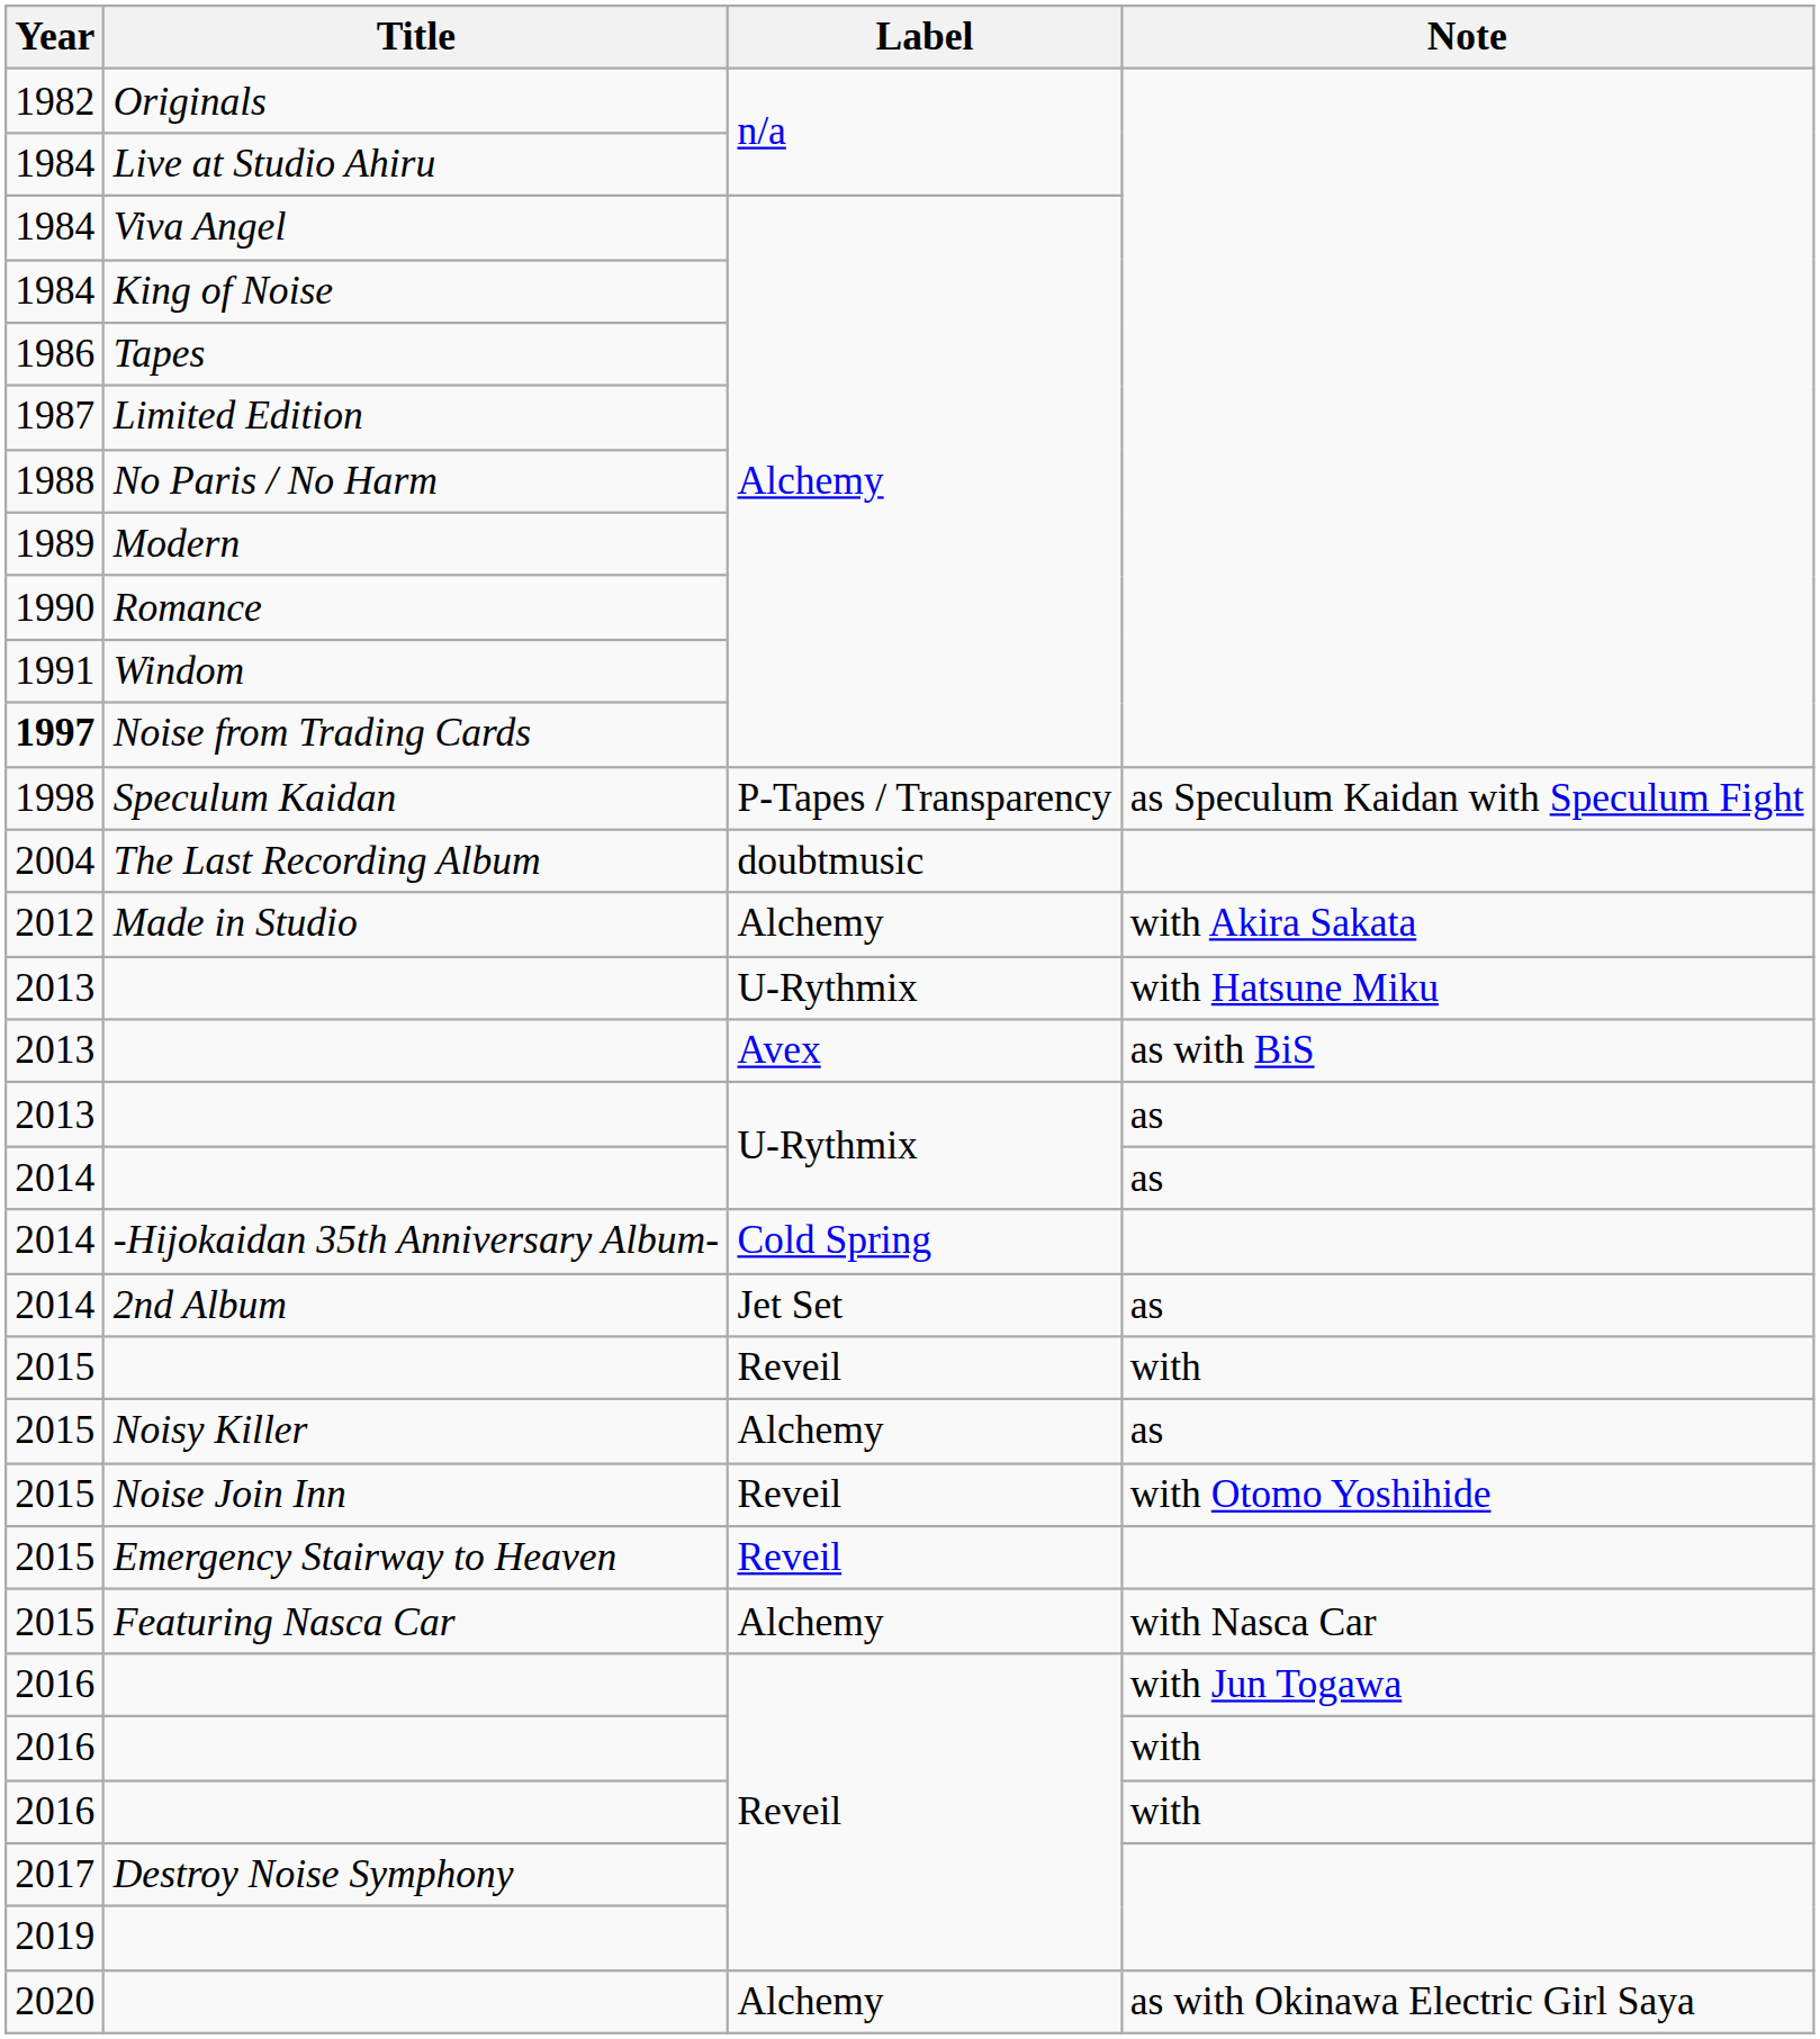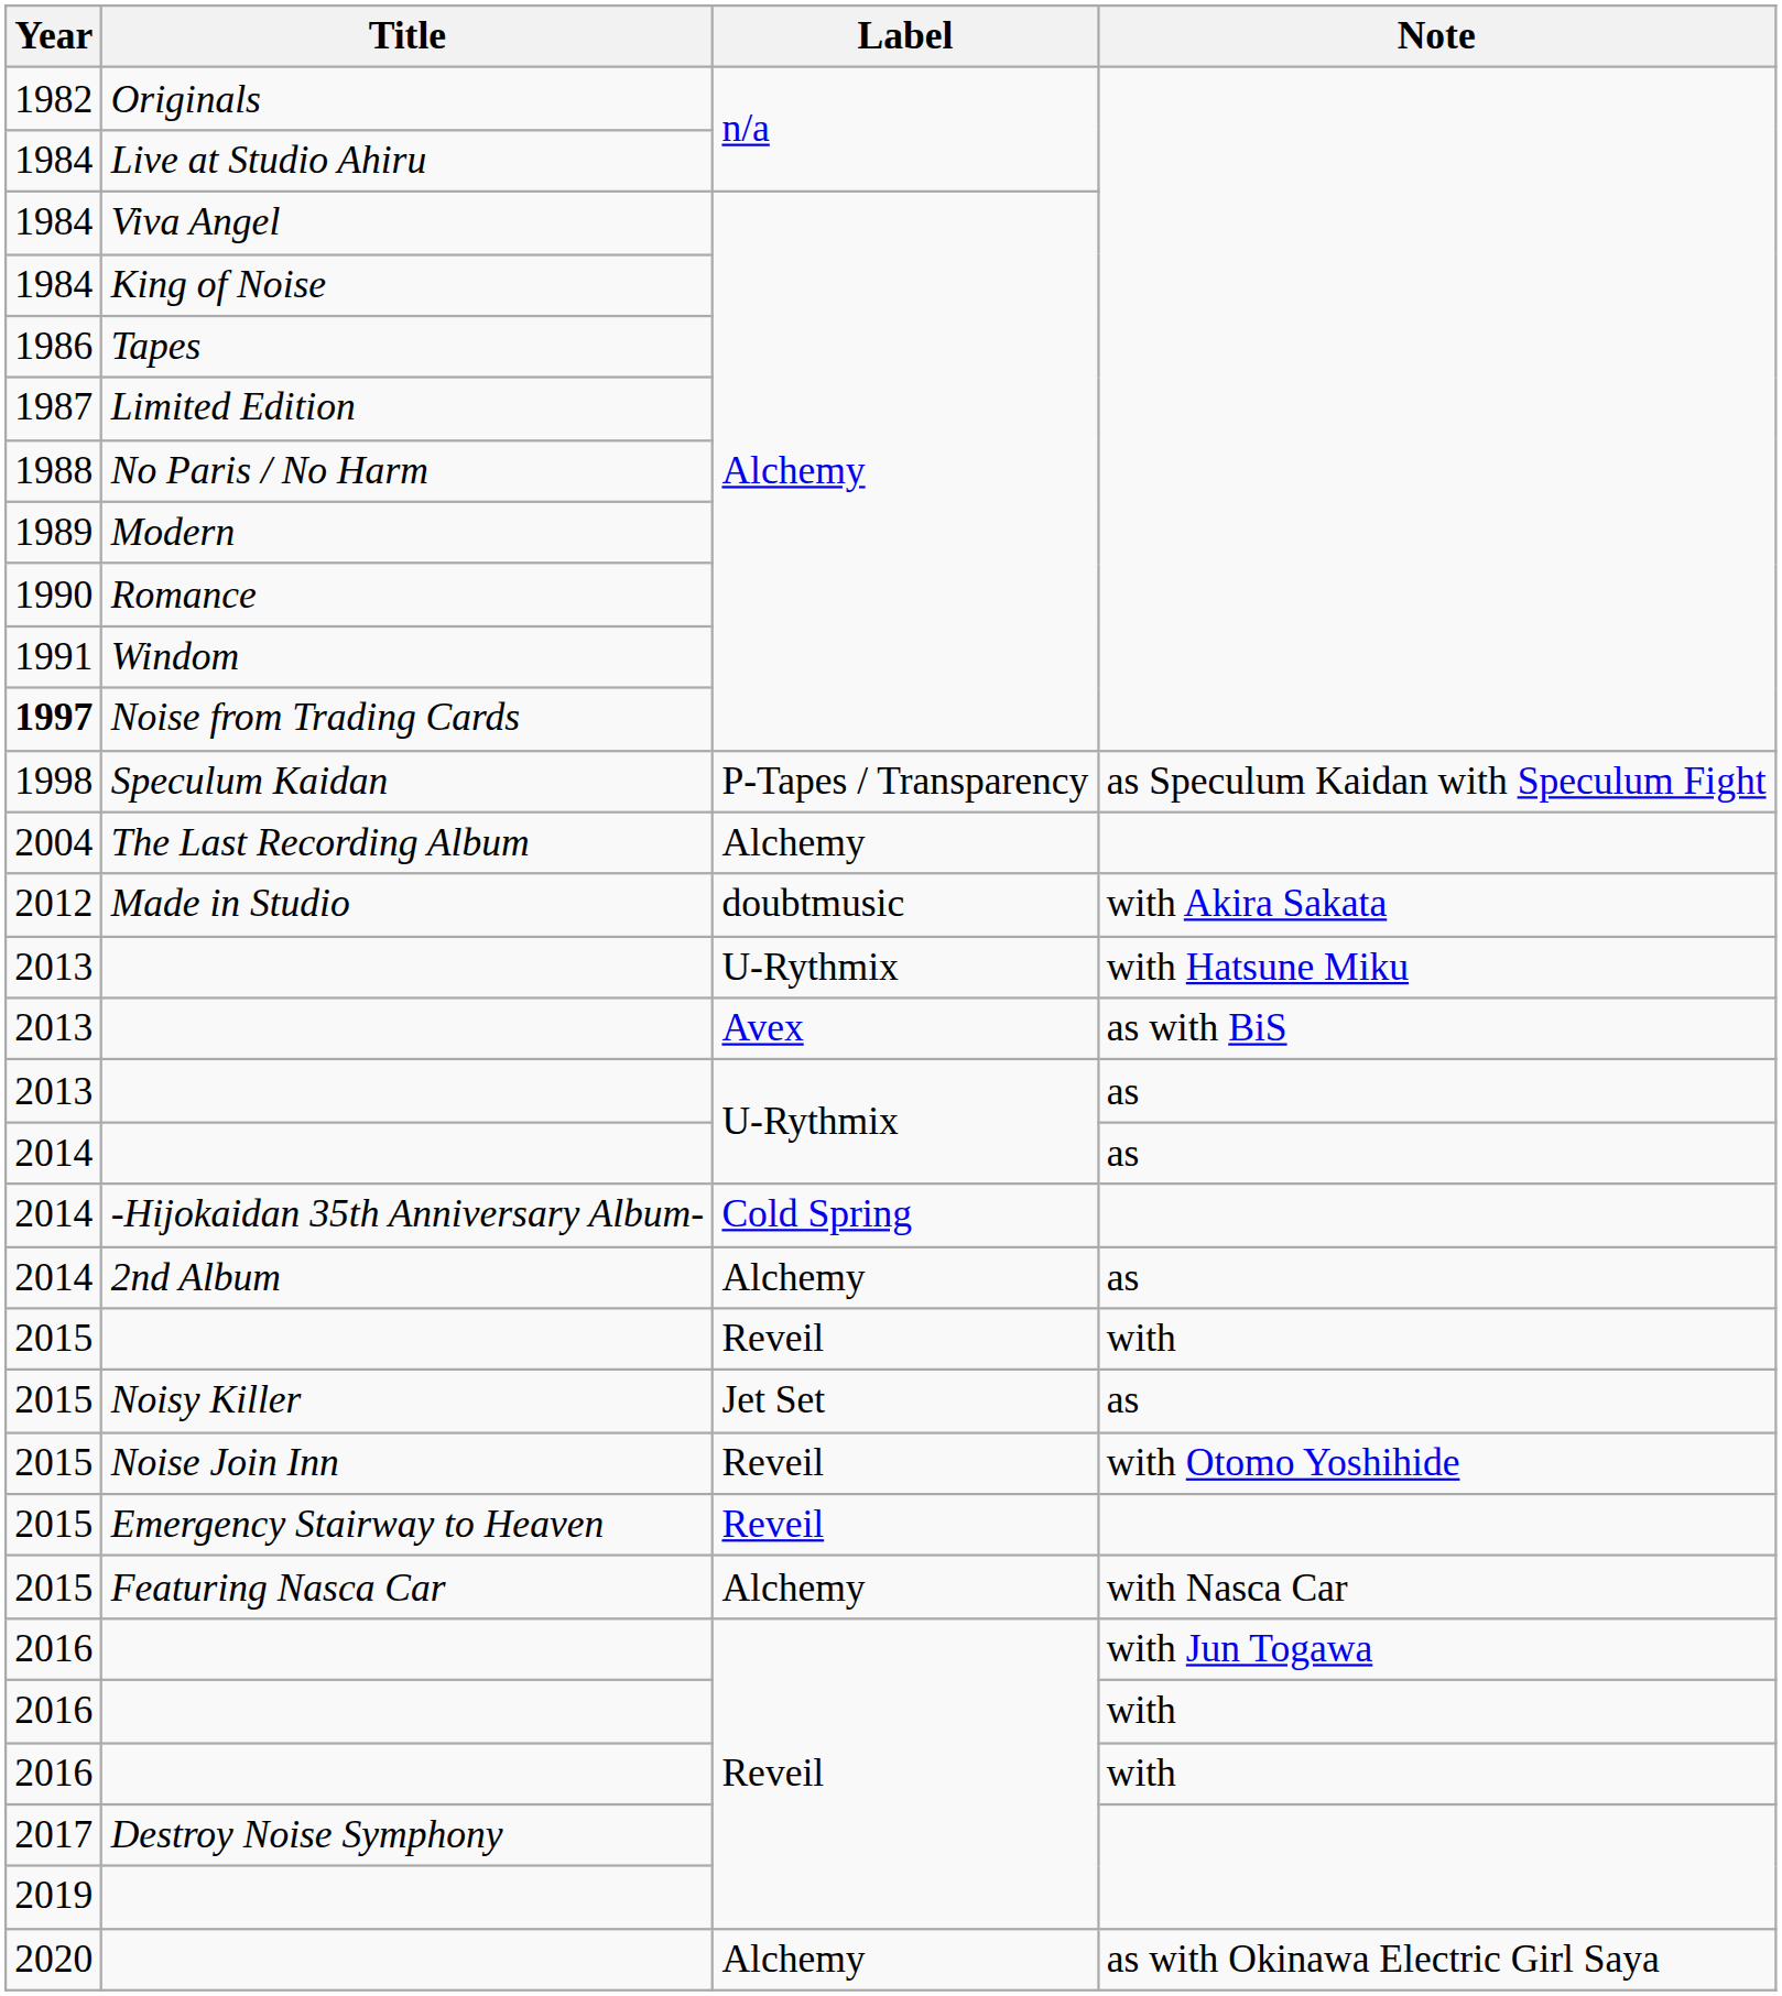 <table class="wikitable">
 <tr>
 <th>Year</th>
 <th>Title</th>
 <th>Label</th>
 <th>Note</th>
 </tr>
 <tr>
 <td>1982</td>
 <td><em>Originals</em></td>
 <td rowspan=2><a href='#'>n/a</a></td>
 </tr>
 <tr>
 <td>1984</td>
 <td><em>Live at Studio Ahiru</em></td>
 </tr>
 <tr>
 <td>1984</td>
 <td><em>Viva Angel</em></td>
 <td rowspan=9><a href='#'>Alchemy</a></td>
 </tr>
 <tr>
 <td>1984</td>
 <td><em>King of Noise</em></td>
 </tr>
 <tr>
 <td>1986</td>
 <td><em>Tapes</em></td>
 </tr>
 <tr>
 <td>1987</td>
 <td><em>Limited Edition</em></td>
 </tr>
 <tr>
 <td>1988</td>
 <td><em>No Paris / No Harm</em></td>
 </tr>
 <tr>
 <td>1989</td>
 <td><em>Modern</em></td>
 </tr>
 <tr>
 <td>1990</td>
 <td><em>Romance</em></td>
 </tr>
 <tr>
 <td>1991</td>
 <td><em>Windom</em></td>
 </tr>
 <tr>
 <td><strong>1997</strong></td>
 <td><em>Noise from Trading Cards</em></td>
 </tr>
 <tr>
 <td>1998</td>
 <td><em>Speculum Kaidan</em></td>
 <td>P-Tapes / Transparency</td>
 <td>as Speculum Kaidan with <a href='#'>Speculum Fight</a></td>
 </tr>
 <tr>
 <td>2004</td>
 <td><em>The Last Recording Album</em></td>
-<td>doubtmusic</td>
+<td>Alchemy</td>
 </tr>
 <tr>
 <td>2012</td>
 <td><em>Made in Studio</em></td>
-<td>Alchemy</td>
+<td>doubtmusic</td>
 <td>with <a href='#'>Akira Sakata</a></td>
 </tr>
 <tr>
 <td>2013</td>
 <td></td>
 <td>U-Rythmix</td>
 <td>with <a href='#'>Hatsune Miku</a></td>
 </tr>
 <tr>
 <td>2013</td>
 <td></td>
 <td><a href='#'>Avex</a></td>
 <td>as  with <a href='#'>BiS</a></td>
 </tr>
 <tr>
 <td>2013</td>
 <td></td>
 <td rowspan=2>U-Rythmix</td>
 <td>as </td>
 </tr>
 <tr>
 <td>2014</td>
 <td></td>
 <td>as </td>
 </tr>
 <tr>
 <td>2014</td>
 <td> <em>-Hijokaidan 35th Anniversary Album-</em></td>
 <td><a href='#'>Cold Spring</a></td>
 </tr>
 <tr>
 <td>2014</td>
 <td><em>2nd Album</em></td>
-<td>Jet Set</td>
+<td>Alchemy</td>
 <td>as </td>
 </tr>
 <tr>
 <td>2015</td>
 <td></td>
 <td>Reveil</td>
 <td>with </td>
 </tr>
 <tr>
 <td>2015</td>
 <td><em>Noisy Killer</em></td>
-<td>Alchemy</td>
+<td>Jet Set</td>
 <td>as </td>
 </tr>
 <tr>
 <td>2015</td>
 <td><em>Noise Join Inn</em></td>
 <td>Reveil</td>
 <td>with <a href='#'>Otomo Yoshihide</a></td>
 </tr>
 <tr>
 <td>2015</td>
 <td><em>Emergency Stairway to Heaven</em></td>
 <td><a href='#'>Reveil</a></td>
 </tr>
 <tr>
 <td>2015</td>
 <td><em>Featuring Nasca Car</em></td>
 <td>Alchemy</td>
 <td>with Nasca Car</td>
 </tr>
 <tr>
 <td>2016</td>
 <td></td>
 <td rowspan=5>Reveil</td>
 <td>with <a href='#'>Jun Togawa</a></td>
 </tr>
 <tr>
 <td>2016</td>
 <td></td>
 <td>with </td>
 </tr>
 <tr>
 <td>2016</td>
 <td></td>
 <td>with </td>
 </tr>
 <tr>
 <td>2017</td>
 <td><em>Destroy Noise Symphony</em></td>
 </tr>
 <tr>
 <td>2019</td>
 <td></td>
 </tr>
 <tr>
 <td>2020</td>
 <td></td>
 <td>Alchemy</td>
 <td>as  with Okinawa Electric Girl Saya</td>
 </tr>
 </table>
